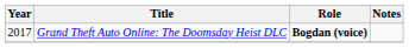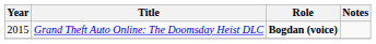 <table class="wikitable sortable">
 <tr>
 <th>Year</th>
 <th>Title</th>
 <th>Role</th>
 <th>Notes</th>
 </tr>
 <tr>
-<td>2017</td>
+<td>2015</td>
 <td><em><a href='#'>Grand Theft Auto Online: The Doomsday Heist DLC</a></em></td>
 <td><strong>Bogdan (voice)</strong></td>
 <td></td>
 </tr>
 <tr>
 </tr>
 </table>
